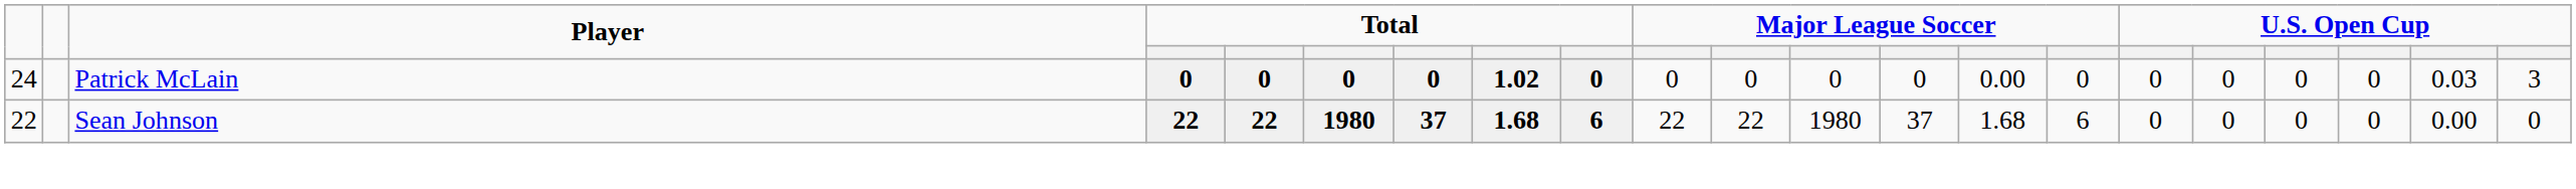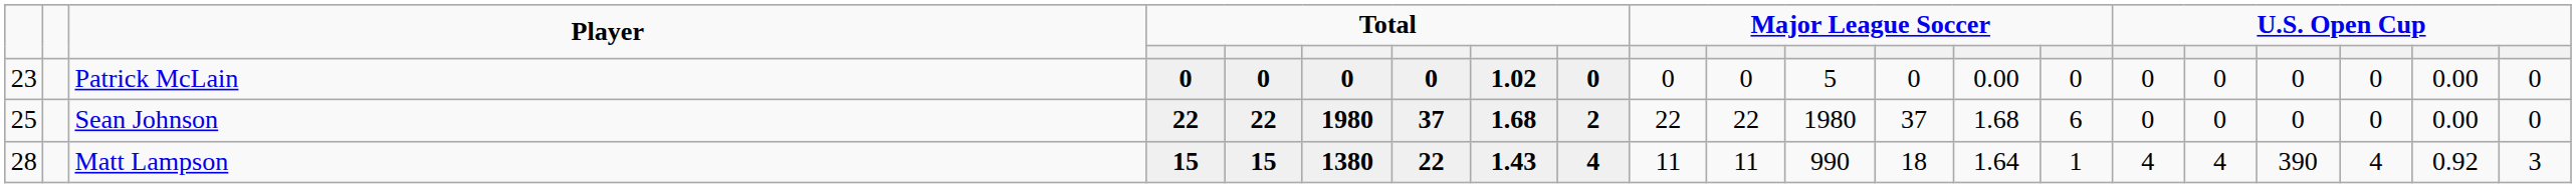 <table class="wikitable" style="text-align:center;">
 <tr>
 <td rowspan="2"  style="width:1%; text-align:center;"><strong></strong></td>
 <td rowspan="2"  style="width:1%; text-align:center;"><strong></strong></td>
 <td rowspan="2"  style="width:42%; text-align:center;"><strong>Player</strong></td>
 <td colspan="6" style="text-align:center;"><strong>Total</strong></td>
 <td colspan="6" style="text-align:center;"><strong><a href='#'>Major League Soccer</a></strong></td>
 <td colspan="6" style="text-align:center;"><strong><a href='#'>U.S. Open Cup</a></strong></td>
 </tr>
 <tr>
 <th width=60></th>
 <th width=60></th>
 <th width=60></th>
 <th width=60></th>
 <th width=60></th>
 <th width=60></th>
 <th width=60></th>
 <th width=60></th>
 <th width=60></th>
 <th width=60></th>
 <th width=60></th>
 <th width=60></th>
 <th width=60></th>
 <th width=60></th>
 <th width=60></th>
 <th width=60></th>
 <th width=60></th>
 <th width=60></th>
 </tr>
 <tr>
-<td style="text-align: right;">24</td>
+<td style="text-align: right;">23</td>
 <td></td>
 <td style="text-align: left;"><a href='#'>Patrick McLain</a></td>
 <td style="background: #F0F0F0;"><strong>0</strong></td>
 <td style="background: #F0F0F0;"><strong>0</strong></td>
 <td style="background: #F0F0F0;"><strong>0</strong></td>
 <td style="background: #F0F0F0;"><strong>0</strong></td>
 <td style="background: #F0F0F0;"><strong>1.02</strong></td>
 <td style="background: #F0F0F0;"><strong>0</strong></td>
 <td>0</td>
 <td>0</td>
-<td>0</td>
+<td>5</td>
 <td>0</td>
 <td>0.00</td>
 <td>0</td>
 <td>0</td>
 <td>0</td>
 <td>0</td>
 <td>0</td>
-<td>0.03</td>
-<td>3</td>
+<td>0.00</td>
+<td>0</td>
 </tr>
 <tr>
-<td style="text-align: right;">22</td>
+<td style="text-align: right;">25</td>
 <td></td>
 <td style="text-align: left;"><a href='#'>Sean Johnson</a></td>
 <td style="background: #F0F0F0;"><strong>22</strong></td>
 <td style="background: #F0F0F0;"><strong>22</strong></td>
 <td style="background: #F0F0F0;"><strong>1980</strong></td>
 <td style="background: #F0F0F0;"><strong>37</strong></td>
 <td style="background: #F0F0F0;"><strong>1.68</strong></td>
-<td style="background: #F0F0F0;"><strong>6</strong></td>
+<td style="background: #F0F0F0;"><strong>2</strong></td>
 <td>22</td>
 <td>22</td>
 <td>1980</td>
 <td>37</td>
 <td>1.68</td>
 <td>6</td>
 <td>0</td>
 <td>0</td>
 <td>0</td>
 <td>0</td>
 <td>0.00</td>
 <td>0</td>
 </tr>
+<tr>
+<td style="text-align: right;">28</td>
+<td></td>
+<td style="text-align: left;"><a href='#'>Matt Lampson</a></td>
+<td style="background: #F0F0F0;"><strong>15</strong></td>
+<td style="background: #F0F0F0;"><strong>15</strong></td>
+<td style="background: #F0F0F0;"><strong>1380</strong></td>
+<td style="background: #F0F0F0;"><strong>22</strong></td>
+<td style="background: #F0F0F0;"><strong>1.43</strong></td>
+<td style="background: #F0F0F0;"><strong>4</strong></td>
+<td>11</td>
+<td>11</td>
+<td>990</td>
+<td>18</td>
+<td>1.64</td>
+<td>1</td>
+<td>4</td>
+<td>4</td>
+<td>390</td>
+<td>4</td>
+<td>0.92</td>
+<td>3</td>
+</tr>
 </table>
